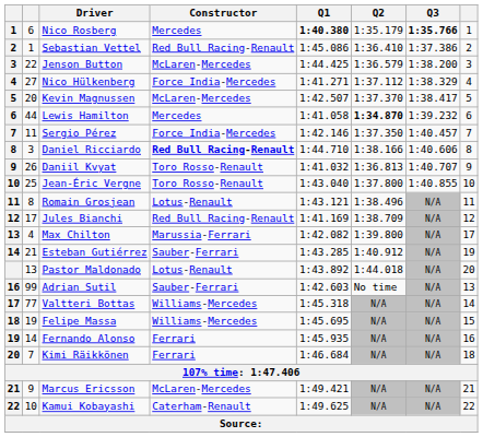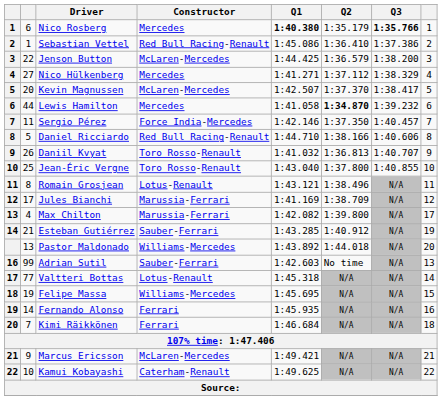 <table class="wikitable sortable" style="font-size:85%">
 <tr>
 <th scope="col"></th>
 <th scope="col"></th>
 <th scope="col">Driver</th>
 <th scope="col">Constructor</th>
 <th scope="col">Q1</th>
 <th scope="col">Q2</th>
 <th scope="col">Q3</th>
 <th scope="col"></th>
 </tr>
 <tr>
 <th scope="row">1</th>
 <td align="center">6</td>
 <td data-sort-value="ROS"> <a href='#'>Nico Rosberg</a></td>
 <td><a href='#'>Mercedes</a></td>
 <td><strong>1:40.380</strong></td>
 <td>1:35.179</td>
 <td><strong>1:35.766</strong></td>
 <td align="center">1</td>
 </tr>
 <tr>
 <th scope="row">2</th>
 <td align="center">1</td>
 <td data-sort-value="VET"> <a href='#'>Sebastian Vettel</a></td>
 <td><a href='#'>Red Bull Racing</a>-<a href='#'>Renault</a></td>
 <td>1:45.086</td>
 <td>1:36.410</td>
 <td>1:37.386</td>
 <td align="center">2</td>
 </tr>
 <tr>
 <th scope="row">3</th>
 <td align="center">22</td>
 <td data-sort-value="BUT"> <a href='#'>Jenson Button</a></td>
 <td><a href='#'>McLaren</a>-<a href='#'>Mercedes</a></td>
 <td>1:44.425</td>
 <td>1:36.579</td>
 <td>1:38.200</td>
 <td align="center">3</td>
 </tr>
 <tr>
 <th scope="row">4</th>
 <td align="center">27</td>
 <td data-sort-value="HUL"> <a href='#'>Nico Hülkenberg</a></td>
-<td><a href='#'>Force India</a>-<a href='#'>Mercedes</a></td>
+<td><a href='#'>Mercedes</a></td>
 <td>1:41.271</td>
 <td>1:37.112</td>
 <td>1:38.329</td>
 <td align="center">4</td>
 </tr>
 <tr>
 <th scope="row">5</th>
 <td align="center">20</td>
 <td data-sort-value="MAG"> <a href='#'>Kevin Magnussen</a></td>
 <td><a href='#'>McLaren</a>-<a href='#'>Mercedes</a></td>
 <td>1:42.507</td>
 <td>1:37.370</td>
 <td>1:38.417</td>
 <td align="center">5</td>
 </tr>
 <tr>
 <th scope="row">6</th>
 <td align="center">44</td>
 <td data-sort-value="HAM"> <a href='#'>Lewis Hamilton</a></td>
 <td><a href='#'>Mercedes</a></td>
 <td>1:41.058</td>
 <td><strong>1:34.870</strong></td>
 <td>1:39.232</td>
 <td align="center">6</td>
 </tr>
 <tr>
 <th scope="row">7</th>
 <td align="center">11</td>
 <td data-sort-value="PER"> <a href='#'>Sergio Pérez</a></td>
 <td><a href='#'>Force India</a>-<a href='#'>Mercedes</a></td>
 <td>1:42.146</td>
 <td>1:37.350</td>
 <td>1:40.457</td>
 <td align="center">7</td>
 </tr>
 <tr>
 <th scope="row">8</th>
-<td align="center">3</td>
+<td align="center">5</td>
 <td data-sort-value="RIC"> <a href='#'>Daniel Ricciardo</a></td>
-<td><strong><a href='#'>Red Bull Racing</a>-<a href='#'>Renault</a></strong></td>
+<td><a href='#'>Red Bull Racing</a>-<a href='#'>Renault</a></td>
 <td>1:44.710</td>
 <td>1:38.166</td>
 <td>1:40.606</td>
 <td align="center">8</td>
 </tr>
 <tr>
 <th scope="row">9</th>
 <td align="center">26</td>
 <td data-sort-value="KVY"> <a href='#'>Daniil Kvyat</a></td>
 <td><a href='#'>Toro Rosso</a>-<a href='#'>Renault</a></td>
 <td>1:41.032</td>
 <td>1:36.813</td>
 <td>1:40.707</td>
 <td align="center">9</td>
 </tr>
 <tr>
 <th scope="row">10</th>
 <td align="center">25</td>
 <td data-sort-value="VER"> <a href='#'>Jean-Éric Vergne</a></td>
 <td><a href='#'>Toro Rosso</a>-<a href='#'>Renault</a></td>
 <td>1:43.040</td>
 <td>1:37.800</td>
 <td>1:40.855</td>
 <td align="center">10</td>
 </tr>
 <tr>
 <th scope="row">11</th>
 <td align="center">8</td>
 <td data-sort-value="GRO"> <a href='#'>Romain Grosjean</a></td>
 <td><a href='#'>Lotus</a>-<a href='#'>Renault</a></td>
 <td>1:43.121</td>
 <td>1:38.496</td>
 <td style="background: silver" align="center" data-sort-value="11"><small>N/A</small></td>
 <td align="center">11</td>
 </tr>
 <tr>
 <th scope="row">12</th>
 <td align="center">17</td>
 <td data-sort-value="BIA"> <a href='#'>Jules Bianchi</a></td>
-<td><a href='#'>Red Bull Racing</a>-<a href='#'>Renault</a></td>
+<td><a href='#'>Marussia</a>-<a href='#'>Ferrari</a></td>
 <td>1:41.169</td>
 <td>1:38.709</td>
 <td style="background: silver" align="center" data-sort-value="12"><small>N/A</small></td>
 <td align="center">12</td>
 </tr>
 <tr>
 <th scope="row">13</th>
 <td align="center">4</td>
 <td data-sort-value="CHI"> <a href='#'>Max Chilton</a></td>
 <td><a href='#'>Marussia</a>-<a href='#'>Ferrari</a></td>
 <td>1:42.082</td>
 <td>1:39.800</td>
 <td style="background: silver" align="center" data-sort-value="13"><small>N/A</small></td>
 <td align="center">17</td>
 </tr>
 <tr>
 <th scope="row">14</th>
 <td align="center">21</td>
 <td data-sort-value="GUT"> <a href='#'>Esteban Gutiérrez</a></td>
 <td><a href='#'>Sauber</a>-<a href='#'>Ferrari</a></td>
 <td>1:43.285</td>
 <td>1:40.912</td>
 <td style="background: silver" align="center" data-sort-value="14"><small>N/A</small></td>
 <td align="center">19</td>
 </tr>
 <tr>
 <th scope="row" data-sort-value="23"></th>
 <td align="center">13</td>
 <td data-sort-value="MAL"> <a href='#'>Pastor Maldonado</a></td>
-<td><a href='#'>Lotus</a>-<a href='#'>Renault</a></td>
+<td><a href='#'>Williams</a>-<a href='#'>Mercedes</a></td>
 <td>1:43.892</td>
 <td>1:44.018</td>
 <td style="background: silver" align="center" data-sort-value="15"><small>N/A</small></td>
 <td align="center">20</td>
 </tr>
 <tr>
 <th scope="row">16</th>
 <td align="center">99</td>
 <td data-sort-value="SUT"> <a href='#'>Adrian Sutil</a></td>
 <td><a href='#'>Sauber</a>-<a href='#'>Ferrari</a></td>
 <td>1:42.603</td>
 <td>No time</td>
 <td style="background: silver" align="center" data-sort-value="16"><small>N/A</small></td>
 <td align="center">13</td>
 </tr>
 <tr>
 <th scope="row">17</th>
 <td align="center">77</td>
 <td data-sort-value="BOT"> <a href='#'>Valtteri Bottas</a></td>
-<td><a href='#'>Williams</a>-<a href='#'>Mercedes</a></td>
+<td><a href='#'>Lotus</a>-<a href='#'>Renault</a></td>
 <td>1:45.318</td>
 <td style="background: silver" align="center" data-sort-value="17"><small>N/A</small></td>
 <td style="background: silver" align="center" data-sort-value="17"><small>N/A</small></td>
 <td align="center">14</td>
 </tr>
 <tr>
 <th scope="row">18</th>
 <td align="center">19</td>
 <td data-sort-value="MAS"> <a href='#'>Felipe Massa</a></td>
 <td><a href='#'>Williams</a>-<a href='#'>Mercedes</a></td>
 <td>1:45.695</td>
 <td style="background: silver" align="center" data-sort-value="18"><small>N/A</small></td>
 <td style="background: silver" align="center" data-sort-value="18"><small>N/A</small></td>
 <td align="center">15</td>
 </tr>
 <tr>
 <th scope="row">19</th>
 <td align="center">14</td>
 <td data-sort-value="ALO"> <a href='#'>Fernando Alonso</a></td>
 <td><a href='#'>Ferrari</a></td>
 <td>1:45.935</td>
 <td style="background: silver" align="center" data-sort-value="19"><small>N/A</small></td>
 <td style="background: silver" align="center" data-sort-value="19"><small>N/A</small></td>
 <td align="center">16</td>
 </tr>
 <tr>
 <th scope="row">20</th>
 <td align="center">7</td>
 <td data-sort-value="RAI"> <a href='#'>Kimi Räikkönen</a></td>
 <td><a href='#'>Ferrari</a></td>
 <td>1:46.684</td>
 <td style="background: silver" align="center" data-sort-value="20"><small>N/A</small></td>
 <td style="background: silver" align="center" data-sort-value="20"><small>N/A</small></td>
 <td align="center">18</td>
 </tr>
 <tr class="sortbottom">
 <th colspan="8"><a href='#'>107% time</a>: 1:47.406</th>
 </tr>
 <tr>
 <th scope="row">21</th>
 <td align="center">9</td>
 <td data-sort-value="ERI"> <a href='#'>Marcus Ericsson</a></td>
 <td><a href='#'>McLaren</a>-<a href='#'>Mercedes</a></td>
 <td>1:49.421</td>
 <td style="background: silver" align="center" data-sort-value="21"><small>N/A</small></td>
 <td style="background: silver" align="center" data-sort-value="21"><small>N/A</small></td>
 <td align="center">21</td>
 </tr>
 <tr>
 <th scope="row">22</th>
 <td align="center">10</td>
 <td data-sort-value="KOB"> <a href='#'>Kamui Kobayashi</a></td>
 <td><a href='#'>Caterham</a>-<a href='#'>Renault</a></td>
 <td>1:49.625</td>
 <td style="background: silver" align="center" data-sort-value="22"><small>N/A</small></td>
 <td style="background: silver" align="center" data-sort-value="22"><small>N/A</small></td>
 <td align="center">22</td>
 </tr>
 <tr class="sortbottom">
 <th colspan="8">Source:</th>
 </tr>
 <tr>
 </tr>
 </table>
